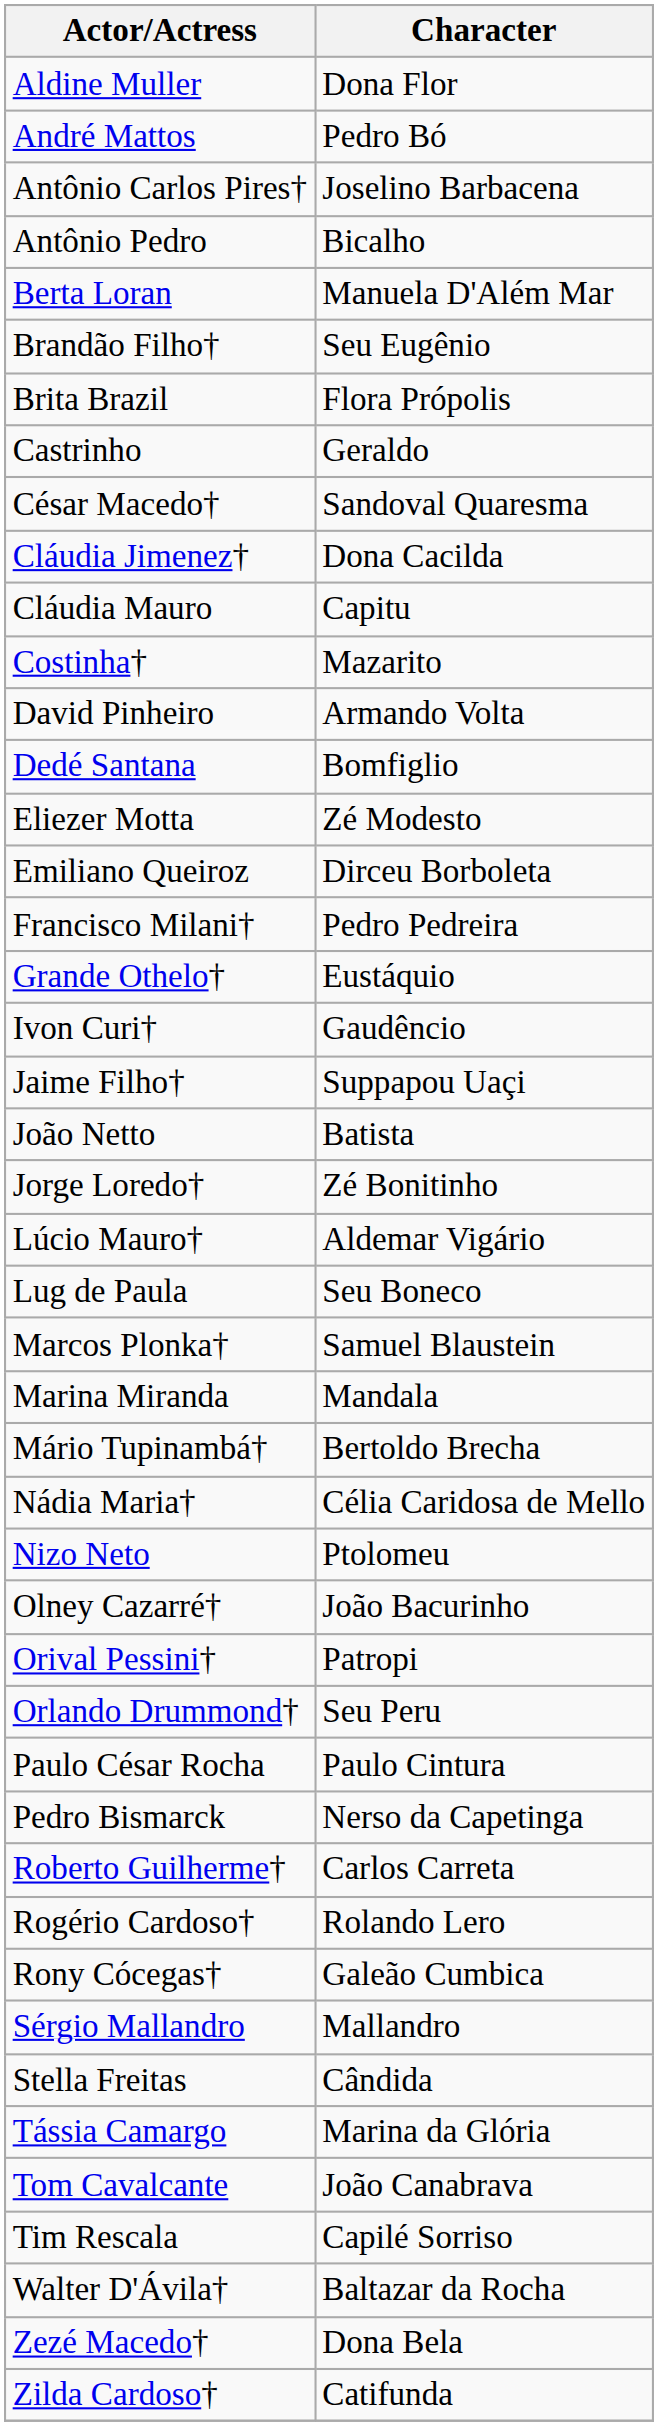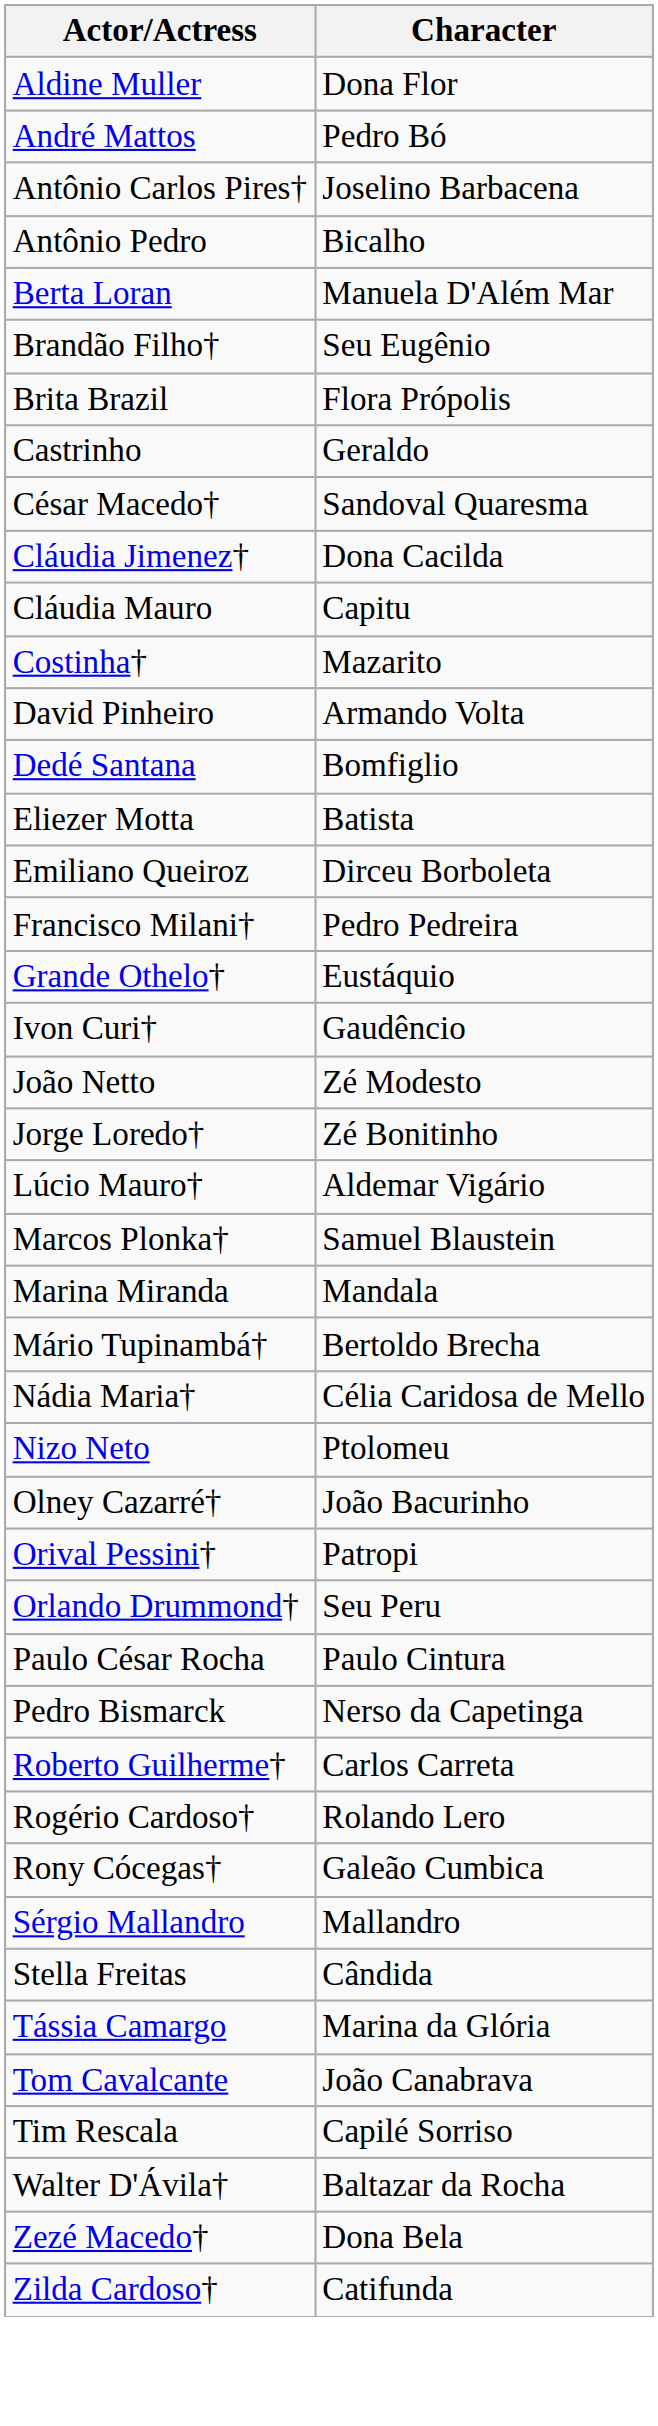 <table class="wikitable">
 <tr>
 <th>Actor/Actress</th>
 <th>Character</th>
 </tr>
 <tr>
 <td><a href='#'>Aldine Muller</a></td>
 <td>Dona Flor</td>
 </tr>
 <tr>
 <td><a href='#'>André Mattos</a></td>
 <td>Pedro Bó</td>
 </tr>
 <tr>
 <td>Antônio Carlos Pires†</td>
 <td>Joselino Barbacena</td>
 </tr>
 <tr>
 <td>Antônio Pedro</td>
 <td>Bicalho</td>
 </tr>
 <tr>
 <td><a href='#'>Berta Loran</a></td>
 <td>Manuela D'Além Mar</td>
 </tr>
 <tr>
 <td>Brandão Filho†</td>
 <td>Seu Eugênio</td>
 </tr>
 <tr>
 <td>Brita Brazil</td>
 <td>Flora Própolis</td>
 </tr>
 <tr>
 <td>Castrinho</td>
 <td>Geraldo</td>
 </tr>
 <tr>
 <td>César Macedo†</td>
 <td>Sandoval Quaresma</td>
 </tr>
 <tr>
 <td><a href='#'>Cláudia Jimenez</a>†</td>
 <td>Dona Cacilda</td>
 </tr>
 <tr>
 <td>Cláudia Mauro</td>
 <td>Capitu</td>
 </tr>
 <tr>
 <td><a href='#'>Costinha</a>†</td>
 <td>Mazarito</td>
 </tr>
 <tr>
 <td>David Pinheiro</td>
 <td>Armando Volta</td>
 </tr>
 <tr>
 <td><a href='#'>Dedé Santana</a></td>
 <td>Bomfiglio</td>
 </tr>
 <tr>
 <td>Eliezer Motta</td>
-<td>Zé Modesto</td>
+<td>Batista</td>
 </tr>
 <tr>
 <td>Emiliano Queiroz</td>
 <td>Dirceu Borboleta</td>
 </tr>
 <tr>
 <td>Francisco Milani†</td>
 <td>Pedro Pedreira</td>
 </tr>
 <tr>
 <td><a href='#'>Grande Othelo</a>†</td>
 <td>Eustáquio</td>
 </tr>
 <tr>
 <td>Ivon Curi†</td>
 <td>Gaudêncio</td>
 </tr>
 <tr>
-<td>Jaime Filho†</td>
-<td>Suppapou Uaçi</td>
-</tr>
-<tr>
 <td>João Netto</td>
-<td>Batista</td>
+<td>Zé Modesto</td>
 </tr>
 <tr>
 <td>Jorge Loredo†</td>
 <td>Zé Bonitinho</td>
 </tr>
 <tr>
 <td>Lúcio Mauro†</td>
 <td>Aldemar Vigário</td>
-</tr>
-<tr>
-<td>Lug de Paula</td>
-<td>Seu Boneco</td>
 </tr>
 <tr>
 <td>Marcos Plonka†</td>
 <td>Samuel Blaustein</td>
 </tr>
 <tr>
 <td>Marina Miranda</td>
 <td>Mandala</td>
 </tr>
 <tr>
 <td>Mário Tupinambá†</td>
 <td>Bertoldo Brecha</td>
 </tr>
 <tr>
 <td>Nádia Maria†</td>
 <td>Célia Caridosa de Mello</td>
 </tr>
 <tr>
 <td><a href='#'>Nizo Neto</a></td>
 <td>Ptolomeu</td>
 </tr>
 <tr>
 <td>Olney Cazarré†</td>
 <td>João Bacurinho</td>
 </tr>
 <tr>
 <td><a href='#'>Orival Pessini</a>†</td>
 <td>Patropi</td>
 </tr>
 <tr>
 <td><a href='#'>Orlando Drummond</a>†</td>
 <td>Seu Peru</td>
 </tr>
 <tr>
 <td>Paulo César Rocha</td>
 <td>Paulo Cintura</td>
 </tr>
 <tr>
 <td>Pedro Bismarck</td>
 <td>Nerso da Capetinga</td>
 </tr>
 <tr>
 <td><a href='#'>Roberto Guilherme</a>†</td>
 <td>Carlos Carreta</td>
 </tr>
 <tr>
 <td>Rogério Cardoso†</td>
 <td>Rolando Lero</td>
 </tr>
 <tr>
 <td>Rony Cócegas†</td>
 <td>Galeão Cumbica</td>
 </tr>
 <tr>
 <td><a href='#'>Sérgio Mallandro</a></td>
 <td>Mallandro</td>
 </tr>
 <tr>
 <td>Stella Freitas</td>
 <td>Cândida</td>
 </tr>
 <tr>
 <td><a href='#'>Tássia Camargo</a></td>
 <td>Marina da Glória</td>
 </tr>
 <tr>
 <td><a href='#'>Tom Cavalcante</a></td>
 <td>João Canabrava</td>
 </tr>
 <tr>
 <td>Tim Rescala</td>
 <td>Capilé Sorriso</td>
 </tr>
 <tr>
 <td>Walter D'Ávila†</td>
 <td>Baltazar da Rocha</td>
 </tr>
 <tr>
 <td><a href='#'>Zezé Macedo</a>†</td>
 <td>Dona Bela</td>
 </tr>
 <tr>
 <td><a href='#'>Zilda Cardoso</a>†</td>
 <td>Catifunda</td>
 </tr>
 <tr>
 </tr>
 </table>
